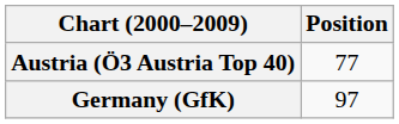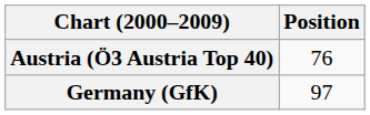 <table class="wikitable plainrowheaders sortable" style="text-align:center">
 <tr>
 <th scope="col">Chart (2000–2009)</th>
 <th scope="col">Position</th>
 </tr>
 <tr>
 <th scope="row">Austria (Ö3 Austria Top 40)</th>
-<td>77</td>
+<td>76</td>
 </tr>
 <tr>
 <th scope="row">Germany (GfK)</th>
 <td>97</td>
 </tr>
 </table>
